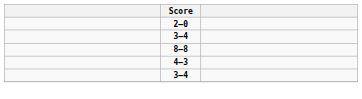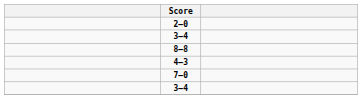 <table class="wikitable" style="text-align: center; font-size:100% ">
 <tr>
 <th align="right" width="250"></th>
 <th width="60">Score</th>
 <th align="left" width="250"></th>
 </tr>
 <tr>
 <td align=left><strong></strong></td>
 <td align=center><strong>2–0</strong></td>
 <td align=left></td>
 </tr>
 <tr>
 <td align=left></td>
 <td align=center><strong>3–4</strong></td>
 <td align=left><strong></strong></td>
 </tr>
 <tr>
 <td align=left></td>
 <td align=center><strong>8–8</strong></td>
 <td align=left></td>
 </tr>
 <tr>
 <td align=left><strong></strong></td>
 <td align=center><strong>4–3</strong></td>
 <td align=left></td>
 </tr>
 <tr>
+<td align=left><strong></strong></td>
+<td align=center><strong>7–0</strong></td>
+<td align=left></td>
+</tr>
+<tr>
 <td align=left></td>
 <td align=center><strong>3–4</strong></td>
 <td align=left><strong></strong></td>
 </tr>
 <tr>
 </tr>
 </table>
